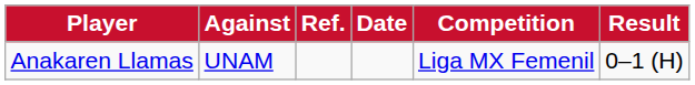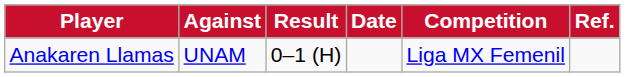 <table class="wikitable">
 <tr>
 <th style=background-color:#C8102E;color:#FFFFFF>Player</th>
 <th style=background-color:#C8102E;color:#FFFFFF>Against</th>
-<th style=background-color:#C8102E;color:#FFFFFF>Ref.</th>
+<th style=background-color:#C8102E;color:#FFFFFF>Result</th>
 <th style=background-color:#C8102E;color:#FFFFFF>Date</th>
 <th style=background-color:#C8102E;color:#FFFFFF>Competition</th>
-<th style=background-color:#C8102E;color:#FFFFFF>Result</th>
+<th style=background-color:#C8102E;color:#FFFFFF>Ref.</th>
 </tr>
 <tr>
 <td> <a href='#'>Anakaren Llamas</a></td>
 <td><a href='#'>UNAM</a></td>
-<td align=center></td>
+<td>0–1 (H)</td>
 <td></td>
 <td><a href='#'>Liga MX Femenil</a></td>
-<td>0–1 (H)</td>
+<td align=center></td>
 </tr>
 </table>
